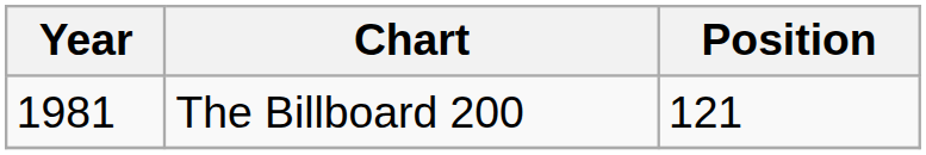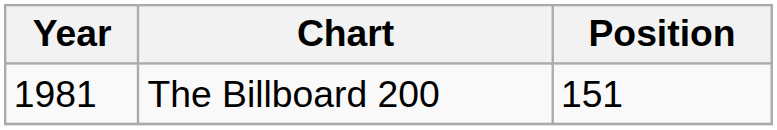 <table class="wikitable" width="330px">
 <tr>
 <th align="center">Year</th>
 <th align="center">Chart</th>
 <th align="center">Position</th>
 </tr>
 <tr>
 <td align="left">1981</td>
 <td align="left">The Billboard 200</td>
-<td align="left">121</td>
+<td align="left">151</td>
 </tr>
 <tr>
 </tr>
 </table>
